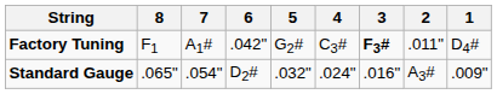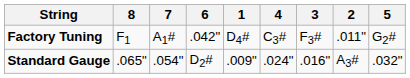 <table class="wikitable">
 <tr>
 <th>String</th>
 <th>8</th>
 <th>7</th>
 <th>6</th>
-<th>5</th>
+<th>1</th>
 <th>4</th>
 <th>3</th>
 <th>2</th>
-<th>1</th>
+<th>5</th>
 </tr>
 <tr>
 <td><strong>Factory Tuning</strong></td>
 <td>F<sub>1</sub></td>
 <td>A<sub>1</sub>#</td>
 <td>.042"</td>
+<td>D<sub>4</sub>#</td>
+<td>C<sub>3</sub>#</td>
+<td>F<sub>3</sub>#</td>
+<td>.011"</td>
 <td>G<sub>2</sub>#</td>
-<td>C<sub>3</sub>#</td>
-<td><strong>F<sub>3</sub>#</strong></td>
-<td>.011"</td>
-<td>D<sub>4</sub>#</td>
 </tr>
 <tr>
 <td><strong>Standard Gauge</strong></td>
 <td>.065"</td>
 <td>.054"</td>
 <td>D<sub>2</sub>#</td>
-<td>.032"</td>
+<td>.009"</td>
 <td>.024"</td>
 <td>.016"</td>
 <td>A<sub>3</sub>#</td>
-<td>.009"</td>
+<td>.032"</td>
 </tr>
 </table>
